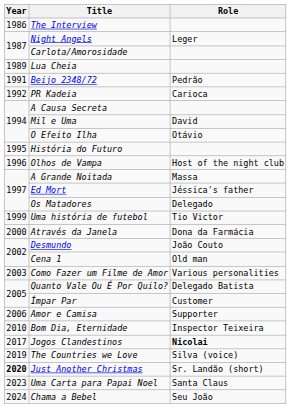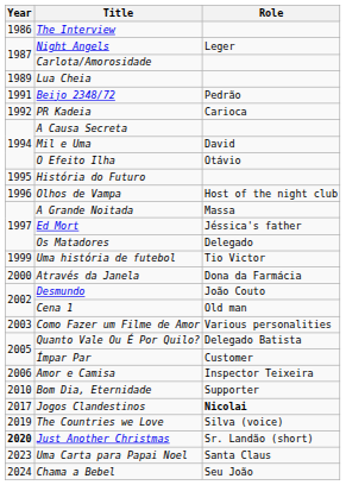 <table class="wikitable">
 <tr>
 <th>Year</th>
 <th>Title</th>
 <th>Role</th>
 </tr>
 <tr>
 <td>1986</td>
 <td><em> <a href='#'>The Interview</a></em></td>
 <td></td>
 </tr>
 <tr>
 <td rowspan="2">1987</td>
 <td><em><a href='#'>Night Angels</a></em></td>
 <td>Leger</td>
 </tr>
 <tr>
 <td><em>Carlota/Amorosidade</em></td>
 <td></td>
 </tr>
 <tr>
 <td>1989</td>
 <td><em>Lua Cheia</em></td>
 <td></td>
 </tr>
 <tr>
 <td>1991</td>
 <td><em><a href='#'>Beijo 2348/72</a></em></td>
 <td>Pedrão</td>
 </tr>
 <tr>
 <td>1992</td>
 <td><em>PR Kadeia</em></td>
 <td>Carioca</td>
 </tr>
 <tr>
 <td rowspan="3">1994</td>
 <td><em>A Causa Secreta </em></td>
 <td></td>
 </tr>
 <tr>
 <td><em>Mil e Uma</em></td>
 <td>David</td>
 </tr>
 <tr>
 <td><em>O Efeito Ilha</em></td>
 <td>Otávio</td>
 </tr>
 <tr>
 <td>1995</td>
 <td><em>História do Futuro</em></td>
 <td></td>
 </tr>
 <tr>
 <td>1996</td>
 <td><em>Olhos de Vampa</em></td>
 <td>Host of the night club</td>
 </tr>
 <tr>
 <td rowspan="3">1997</td>
 <td><em>A Grande Noitada</em></td>
 <td>Massa</td>
 </tr>
 <tr>
 <td><em><a href='#'>Ed Mort</a></em></td>
 <td>Jéssica's father</td>
 </tr>
 <tr>
 <td><em>Os Matadores</em></td>
 <td>Delegado</td>
 </tr>
 <tr>
 <td>1999</td>
 <td><em>Uma história de futebol</em></td>
 <td>Tio Victor</td>
 </tr>
 <tr>
 <td>2000</td>
 <td><em>Através da Janela</em></td>
 <td>Dona da Farmácia</td>
 </tr>
 <tr>
 <td rowspan="2">2002</td>
 <td><em><a href='#'>Desmundo</a></em></td>
 <td>João Couto</td>
 </tr>
 <tr>
 <td><em>Cena 1</em></td>
 <td>Old man</td>
 </tr>
 <tr>
 <td>2003</td>
 <td><em>Como Fazer um Filme de Amor</em></td>
 <td>Various personalities</td>
 </tr>
 <tr>
 <td rowspan="2">2005</td>
 <td><em> Quanto Vale Ou É Por Quilo?</em></td>
 <td>Delegado Batista</td>
 </tr>
 <tr>
 <td><em>Ímpar Par</em></td>
 <td>Customer</td>
 </tr>
 <tr>
 <td>2006</td>
 <td><em>Amor e Camisa</em></td>
-<td>Supporter</td>
+<td>Inspector Teixeira</td>
 </tr>
 <tr>
 <td>2010</td>
 <td><em>Bom Dia, Eternidade</em></td>
-<td>Inspector Teixeira</td>
+<td>Supporter</td>
 </tr>
 <tr>
 <td>2017</td>
 <td><em>Jogos Clandestinos</em></td>
 <td><strong>Nicolai</strong></td>
 </tr>
 <tr>
 <td>2019</td>
 <td><em>The Countries we Love </em></td>
 <td>Silva (voice)</td>
 </tr>
 <tr>
 <td><strong>2020</strong></td>
 <td><em><a href='#'>Just Another Christmas</a></em></td>
 <td>Sr. Landão (short)</td>
 </tr>
 <tr>
 <td>2023</td>
 <td><em>Uma Carta para Papai Noel</em></td>
 <td>Santa Claus</td>
 </tr>
 <tr>
 <td>2024</td>
 <td><em>Chama a Bebel</em></td>
 <td>Seu João</td>
 </tr>
 </table>
